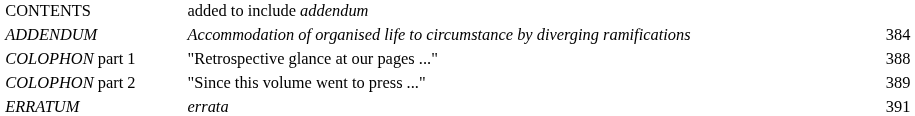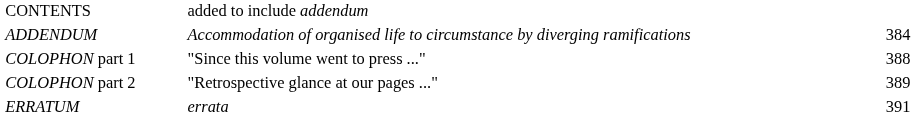 <table class="plainrowheaders" style="font-size:90%;border:0;width:800px;margin:30px 20px;">
 <tr>
 <td scope="row">CONTENTS</td>
 <td>added to include <em>addendum</em></td>
 <td></td>
 </tr>
 <tr>
 <td scope="row"><em>ADDENDUM</em></td>
 <td><em>Accommodation of organised life to circumstance by diverging ramifications</em></td>
 <td style="text-align:right">384</td>
 </tr>
 <tr>
 <td scope="row"><em>COLOPHON</em> part 1</td>
-<td>"Retrospective glance at our pages ..."</td>
+<td>"Since this volume went to press ..."</td>
 <td style="text-align:right">388</td>
 </tr>
 <tr>
 <td scope="row"><em>COLOPHON</em> part 2</td>
-<td>"Since this volume went to press ..."</td>
+<td>"Retrospective glance at our pages ..."</td>
 <td style="text-align:right">389</td>
 </tr>
 <tr>
 <td scope="row"><em>ERRATUM</em></td>
 <td><em>errata</em></td>
 <td style="text-align:right">391</td>
 </tr>
 </table>
